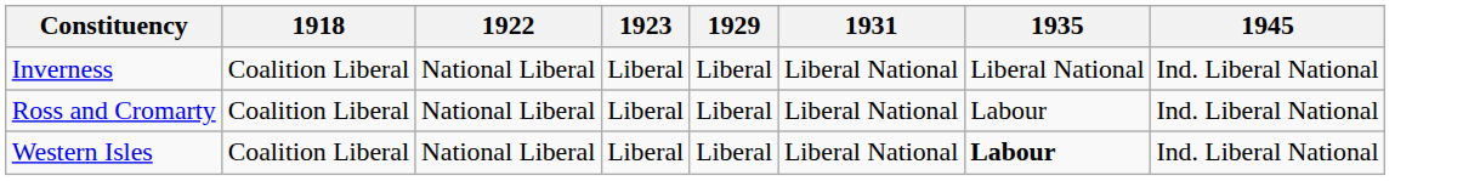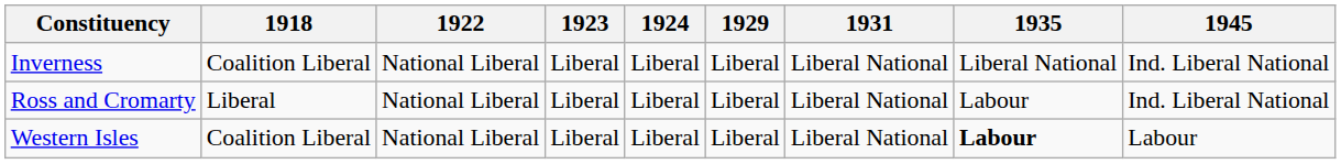 <table class="wikitable sortable">
 <tr>
 <th>Constituency</th>
 <th>1918</th>
 <th>1922</th>
 <th>1923</th>
+<th>1924</th>
 <th>1929</th>
 <th>1931</th>
 <th>1935</th>
 <th>1945</th>
 </tr>
 <tr>
 <td><a href='#'>Inverness</a></td>
 <td bgcolor=>Coalition Liberal</td>
 <td bgcolor=>National Liberal</td>
 <td bgcolor=>Liberal</td>
 <td bgcolor=>Liberal</td>
+<td bgcolor=>Liberal</td>
 <td bgcolor=>Liberal National</td>
 <td bgcolor=>Liberal National</td>
 <td bgcolor=>Ind. Liberal National</td>
 </tr>
 <tr>
 <td><a href='#'>Ross and Cromarty</a></td>
-<td bgcolor=>Coalition Liberal</td>
+<td bgcolor=>Liberal</td>
 <td bgcolor=>National Liberal</td>
+<td bgcolor=>Liberal</td>
 <td bgcolor=>Liberal</td>
 <td bgcolor=>Liberal</td>
 <td bgcolor=>Liberal National</td>
 <td bgcolor=>Labour</td>
 <td bgcolor=>Ind. Liberal National</td>
 </tr>
 <tr>
 <td><a href='#'>Western Isles</a></td>
 <td bgcolor=>Coalition Liberal</td>
 <td bgcolor=>National Liberal</td>
 <td bgcolor=>Liberal</td>
 <td bgcolor=>Liberal</td>
+<td bgcolor=>Liberal</td>
 <td bgcolor=>Liberal National</td>
 <td bgcolor=><strong>Labour</strong></td>
-<td bgcolor=>Ind. Liberal National</td>
+<td bgcolor=>Labour</td>
 </tr>
 </table>
